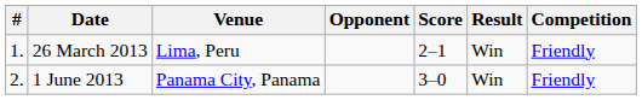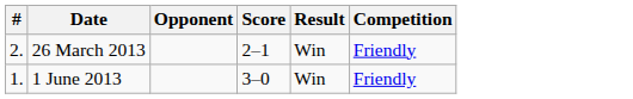 <table class="wikitable sortable">
 <tr>
 <th>#</th>
 <th>Date</th>
-<th>Venue</th>
 <th>Opponent</th>
 <th>Score</th>
 <th>Result</th>
 <th>Competition</th>
 </tr>
 <tr>
-<td>1.</td>
+<td>2.</td>
 <td>26 March 2013</td>
-<td><a href='#'>Lima</a>, Peru</td>
 <td></td>
 <td>2–1</td>
 <td>Win</td>
 <td><a href='#'>Friendly</a></td>
 </tr>
 <tr>
-<td>2.</td>
+<td>1.</td>
 <td>1 June 2013</td>
-<td><a href='#'>Panama City</a>, Panama</td>
 <td></td>
 <td>3–0</td>
 <td>Win</td>
 <td><a href='#'>Friendly</a></td>
 </tr>
 </table>
